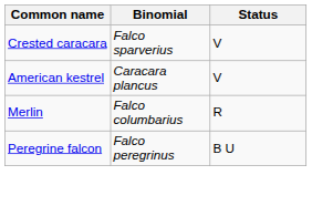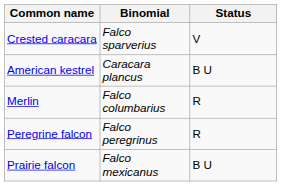 <table width=60% class="wikitable">
 <tr>
 <th width=35%>Common name</th>
 <th width=33%>Binomial</th>
 <th width=32%>Status</th>
 </tr>
 <tr>
 <td><a href='#'>Crested caracara</a></td>
 <td><em>Falco sparverius</em></td>
 <td>V</td>
 </tr>
 <tr>
 <td><a href='#'>American kestrel</a></td>
 <td><em>Caracara plancus</em></td>
-<td>V</td>
+<td>B U</td>
 </tr>
 <tr>
 <td><a href='#'>Merlin</a></td>
 <td><em>Falco columbarius</em></td>
 <td>R</td>
 </tr>
 <tr>
 <td><a href='#'>Peregrine falcon</a></td>
 <td><em>Falco peregrinus</em></td>
+<td>R</td>
+</tr>
+<tr>
+<td><a href='#'>Prairie falcon</a></td>
+<td><em>Falco mexicanus</em></td>
 <td>B U</td>
 </tr>
 </table>
